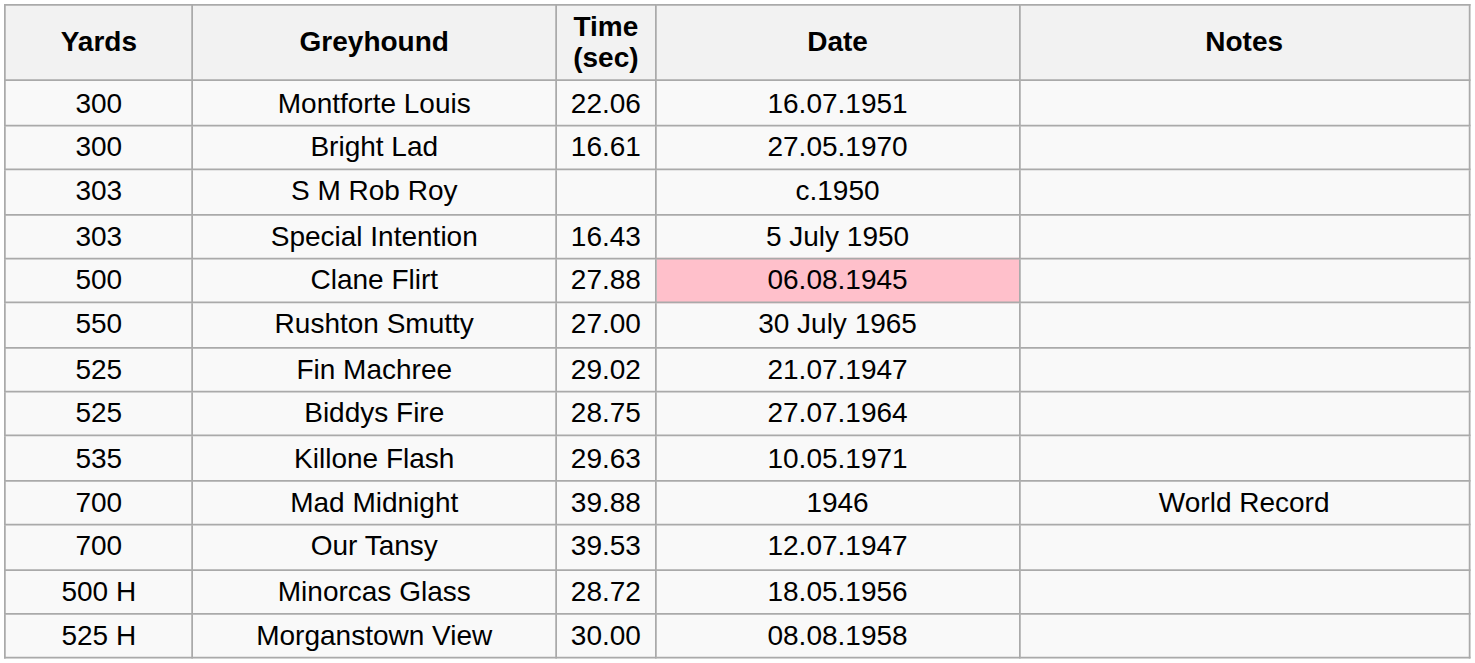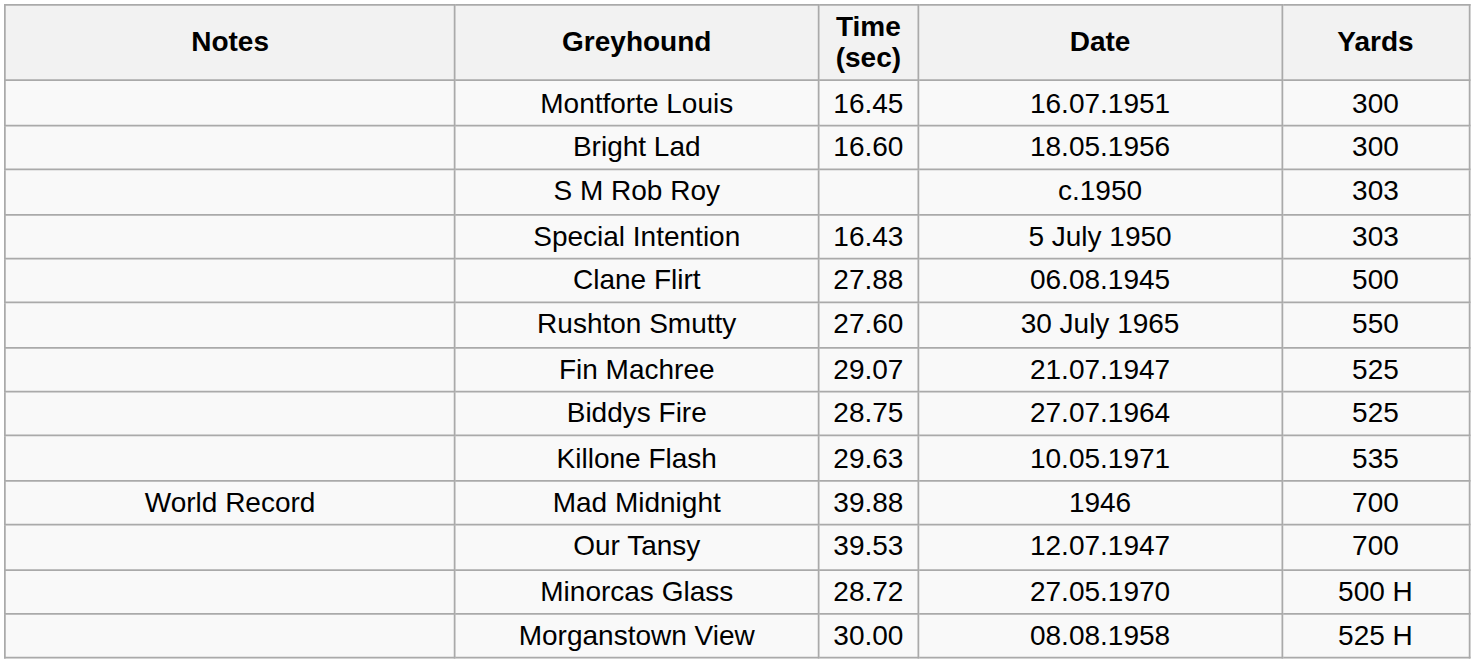 <table class="wikitable" style="font-size: 100%">
 <tr>
-<th width=100>Yards</th>
+<th width=250>Notes</th>
 <th width=200>Greyhound</th>
 <th width=50>Time (sec)</th>
 <th width=200>Date</th>
-<th width=250>Notes</th>
+<th width=100>Yards</th>
 </tr>
 <tr align=center>
+<td></td>
+<td>Montforte Louis</td>
+<td>16.45</td>
+<td>16.07.1951</td>
 <td>300</td>
-<td>Montforte Louis</td>
-<td>22.06</td>
-<td>16.07.1951</td>
-<td></td>
 </tr>
 <tr align=center>
+<td></td>
+<td>Bright Lad</td>
+<td>16.60</td>
+<td>18.05.1956</td>
 <td>300</td>
-<td>Bright Lad</td>
-<td>16.61</td>
-<td>27.05.1970</td>
-<td></td>
 </tr>
 <tr align=center>
-<td>303</td>
+<td></td>
 <td>S M Rob Roy</td>
 <td></td>
 <td>c.1950</td>
-<td></td>
+<td>303</td>
 </tr>
 <tr align=center>
-<td>303</td>
+<td></td>
 <td>Special Intention</td>
 <td>16.43</td>
 <td>5 July 1950</td>
-<td></td>
+<td>303</td>
 </tr>
 <tr align=center>
-<td>500</td>
+<td></td>
 <td>Clane Flirt</td>
 <td>27.88</td>
-<td style="background: pink;">06.08.1945</td>
-<td></td>
+<td>06.08.1945</td>
+<td>500</td>
 </tr>
 <tr align=center>
+<td></td>
+<td>Rushton Smutty</td>
+<td>27.60</td>
+<td>30 July 1965</td>
 <td>550</td>
-<td>Rushton Smutty</td>
-<td>27.00</td>
-<td>30 July 1965</td>
-<td></td>
 </tr>
 <tr align=center>
+<td></td>
+<td>Fin Machree</td>
+<td>29.07</td>
+<td>21.07.1947</td>
 <td>525</td>
-<td>Fin Machree</td>
-<td>29.02</td>
-<td>21.07.1947</td>
-<td></td>
 </tr>
 <tr align=center>
-<td>525</td>
+<td></td>
 <td>Biddys Fire</td>
 <td>28.75</td>
 <td>27.07.1964</td>
-<td></td>
+<td>525</td>
 </tr>
 <tr align=center>
-<td>535</td>
+<td></td>
 <td>Killone Flash</td>
 <td>29.63</td>
 <td>10.05.1971</td>
-<td></td>
+<td>535</td>
 </tr>
 <tr align=center>
-<td>700</td>
+<td>World Record</td>
 <td>Mad Midnight</td>
 <td>39.88</td>
 <td>1946</td>
-<td>World Record</td>
+<td>700</td>
 </tr>
 <tr align=center>
-<td>700</td>
+<td></td>
 <td>Our Tansy</td>
 <td>39.53</td>
 <td>12.07.1947</td>
-<td></td>
+<td>700</td>
 </tr>
 <tr align=center>
-<td>500 H</td>
+<td></td>
 <td>Minorcas Glass</td>
 <td>28.72</td>
-<td>18.05.1956</td>
-<td></td>
+<td>27.05.1970</td>
+<td>500 H</td>
 </tr>
 <tr align=center>
-<td>525 H</td>
+<td></td>
 <td>Morganstown View</td>
 <td>30.00</td>
 <td>08.08.1958</td>
-<td></td>
+<td>525 H</td>
 </tr>
 </table>
